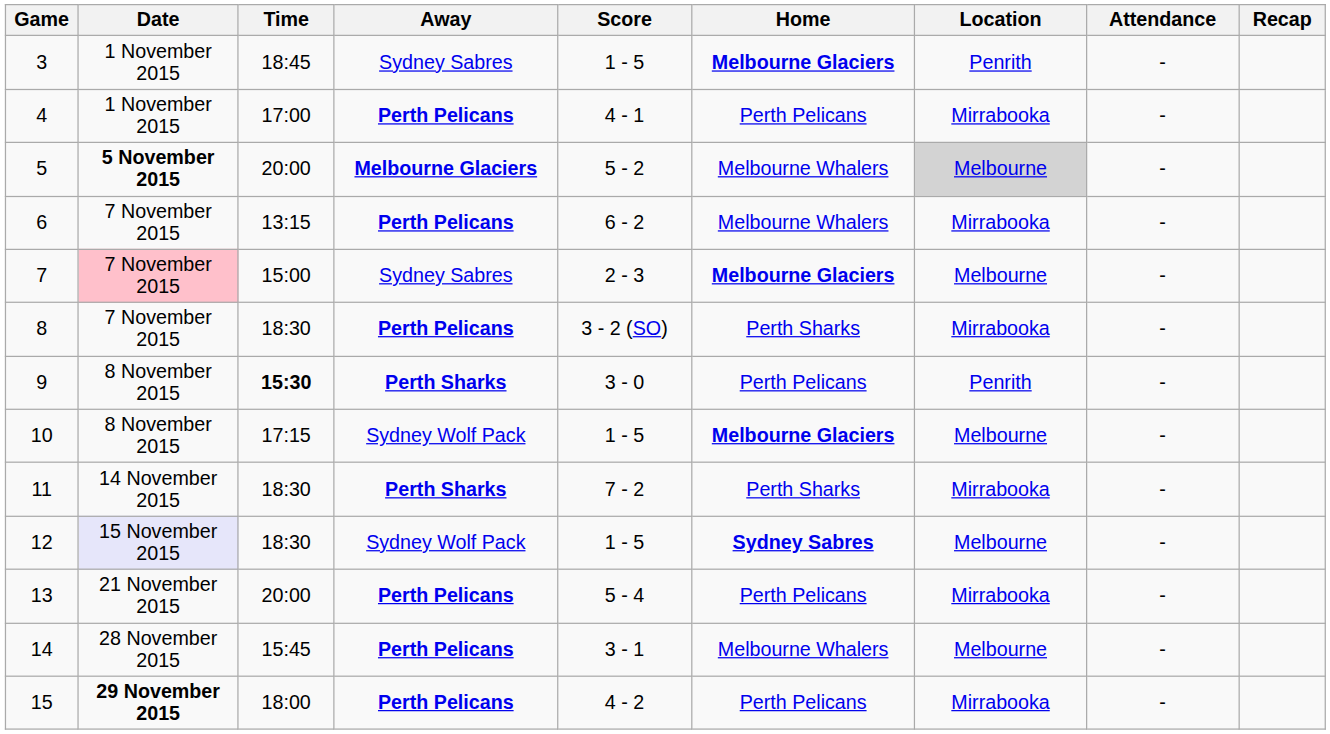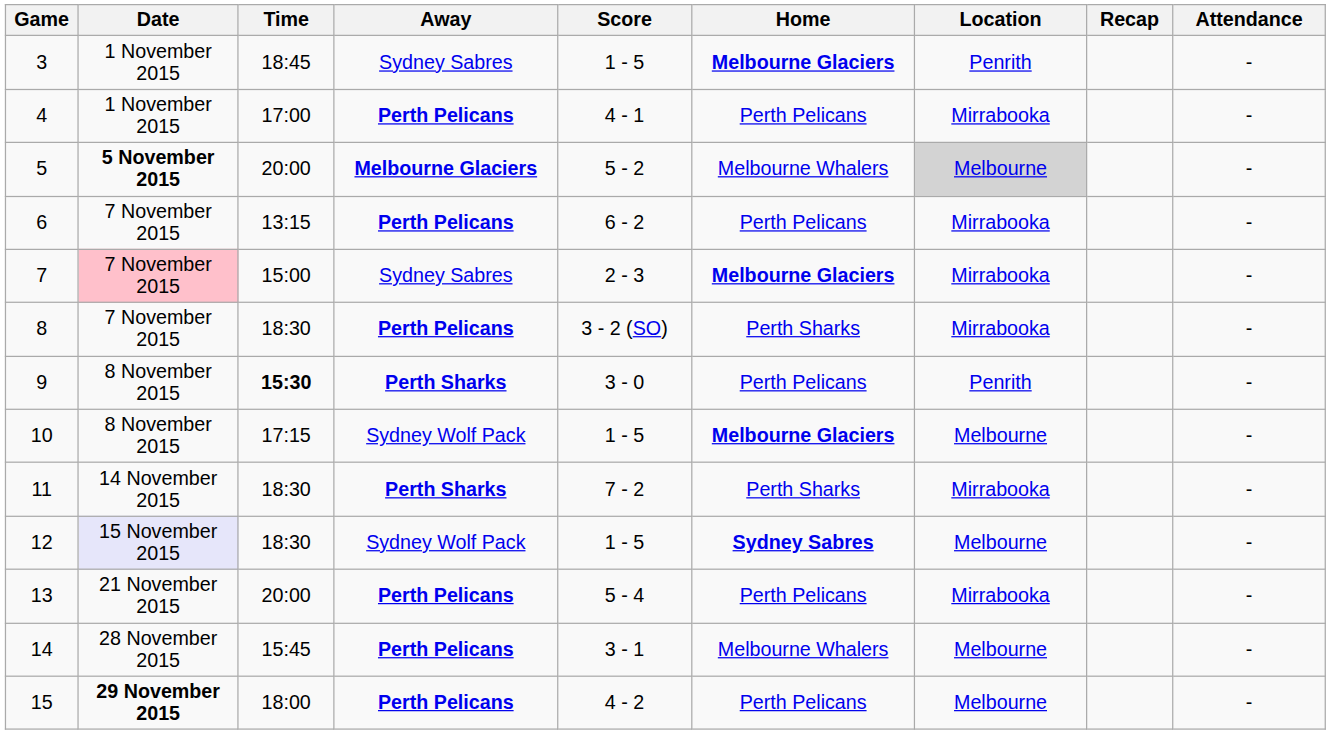 <table class="wikitable" width="85%" style="margin: 1em auto 1em auto">
 <tr>
 <th width="1%">Game</th>
 <th width="6%">Date</th>
 <th width="4%">Time</th>
 <th width="10%">Away</th>
 <th width="6%">Score</th>
 <th width="10%">Home</th>
 <th width="7%">Location</th>
+<th width="2%">Recap</th>
 <th width="4%">Attendance</th>
-<th width="2%">Recap</th>
 </tr>
 <tr align="center">
 <td>3</td>
 <td>1 November 2015</td>
 <td>18:45</td>
 <td><a href='#'>Sydney Sabres</a></td>
 <td>1 - 5</td>
 <td><strong><a href='#'>Melbourne Glaciers</a></strong></td>
 <td><a href='#'>Penrith</a></td>
+<td></td>
 <td>-</td>
-<td></td>
 </tr>
 <tr align="center">
 <td>4</td>
 <td>1 November 2015</td>
 <td>17:00</td>
 <td><strong><a href='#'>Perth Pelicans</a></strong></td>
 <td>4 - 1</td>
 <td><a href='#'>Perth Pelicans</a></td>
 <td><a href='#'>Mirrabooka</a></td>
+<td></td>
 <td>-</td>
-<td></td>
 </tr>
 <tr align="center">
 <td>5</td>
 <td><strong>5 November 2015</strong></td>
 <td>20:00</td>
 <td><strong><a href='#'>Melbourne Glaciers</a></strong></td>
 <td>5 - 2</td>
 <td><a href='#'>Melbourne Whalers</a></td>
 <td style="background: lightgrey;"><a href='#'>Melbourne</a></td>
+<td></td>
 <td>-</td>
-<td></td>
 </tr>
 <tr align="center">
 <td>6</td>
 <td>7 November 2015</td>
 <td>13:15</td>
 <td><strong><a href='#'>Perth Pelicans</a></strong></td>
 <td>6 - 2</td>
-<td><a href='#'>Melbourne Whalers</a></td>
+<td><a href='#'>Perth Pelicans</a></td>
 <td><a href='#'>Mirrabooka</a></td>
+<td></td>
 <td>-</td>
-<td></td>
 </tr>
 <tr align="center">
 <td>7</td>
 <td style="background: pink;">7 November 2015</td>
 <td>15:00</td>
 <td><a href='#'>Sydney Sabres</a></td>
 <td>2 - 3</td>
 <td><strong><a href='#'>Melbourne Glaciers</a></strong></td>
-<td><a href='#'>Melbourne</a></td>
+<td><a href='#'>Mirrabooka</a></td>
+<td></td>
 <td>-</td>
-<td></td>
 </tr>
 <tr align="center">
 <td>8</td>
 <td>7 November 2015</td>
 <td>18:30</td>
 <td><strong><a href='#'>Perth Pelicans</a></strong></td>
 <td>3 - 2 (<a href='#'>SO</a>)</td>
 <td><a href='#'>Perth Sharks</a></td>
 <td><a href='#'>Mirrabooka</a></td>
+<td></td>
 <td>-</td>
-<td></td>
 </tr>
 <tr align="center">
 <td>9</td>
 <td>8 November 2015</td>
 <td><strong>15:30</strong></td>
 <td><strong><a href='#'>Perth Sharks</a></strong></td>
 <td>3 - 0</td>
 <td><a href='#'>Perth Pelicans</a></td>
 <td><a href='#'>Penrith</a></td>
+<td></td>
 <td>-</td>
-<td></td>
 </tr>
 <tr align="center">
 <td>10</td>
 <td>8 November 2015</td>
 <td>17:15</td>
 <td><a href='#'>Sydney Wolf Pack</a></td>
 <td>1 - 5</td>
 <td><strong><a href='#'>Melbourne Glaciers</a></strong></td>
 <td><a href='#'>Melbourne</a></td>
+<td></td>
 <td>-</td>
-<td></td>
 </tr>
 <tr align="center">
 <td>11</td>
 <td>14 November 2015</td>
 <td>18:30</td>
 <td><strong><a href='#'>Perth Sharks</a></strong></td>
 <td>7 - 2</td>
 <td><a href='#'>Perth Sharks</a></td>
 <td><a href='#'>Mirrabooka</a></td>
+<td></td>
 <td>-</td>
-<td></td>
 </tr>
 <tr align="center">
 <td>12</td>
 <td style="background: lavender;">15 November 2015</td>
 <td>18:30</td>
 <td><a href='#'>Sydney Wolf Pack</a></td>
 <td>1 - 5</td>
 <td><strong><a href='#'>Sydney Sabres</a></strong></td>
 <td><a href='#'>Melbourne</a></td>
+<td></td>
 <td>-</td>
-<td></td>
 </tr>
 <tr align="center">
 <td>13</td>
 <td>21 November 2015</td>
 <td>20:00</td>
 <td><strong><a href='#'>Perth Pelicans</a></strong></td>
 <td>5 - 4</td>
 <td><a href='#'>Perth Pelicans</a></td>
 <td><a href='#'>Mirrabooka</a></td>
+<td></td>
 <td>-</td>
-<td></td>
 </tr>
 <tr align="center">
 <td>14</td>
 <td>28 November 2015</td>
 <td>15:45</td>
 <td><strong><a href='#'>Perth Pelicans</a></strong></td>
 <td>3 - 1</td>
 <td><a href='#'>Melbourne Whalers</a></td>
 <td><a href='#'>Melbourne</a></td>
+<td></td>
 <td>-</td>
-<td></td>
 </tr>
 <tr align="center">
 <td>15</td>
 <td><strong>29 November 2015</strong></td>
 <td>18:00</td>
 <td><strong><a href='#'>Perth Pelicans</a></strong></td>
 <td>4 - 2</td>
 <td><a href='#'>Perth Pelicans</a></td>
-<td><a href='#'>Mirrabooka</a></td>
+<td><a href='#'>Melbourne</a></td>
+<td></td>
 <td>-</td>
-<td></td>
 </tr>
 </table>
